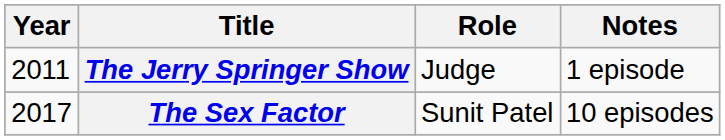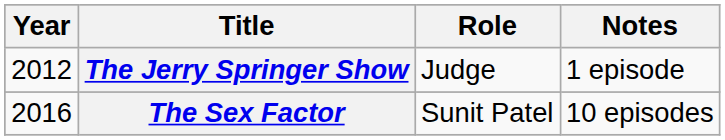 <table class="wikitable sortable">
 <tr>
 <th>Year</th>
 <th>Title</th>
 <th>Role</th>
 <th class="unsortable">Notes</th>
 </tr>
 <tr>
-<td>2011</td>
+<td>2012</td>
 <th><em><a href='#'>The Jerry Springer Show</a></em></th>
 <td>Judge</td>
 <td>1 episode</td>
 </tr>
 <tr>
-<td>2017</td>
+<td>2016</td>
 <th><em><a href='#'>The Sex Factor</a></em></th>
 <td>Sunit Patel</td>
 <td>10 episodes</td>
 </tr>
 </table>
